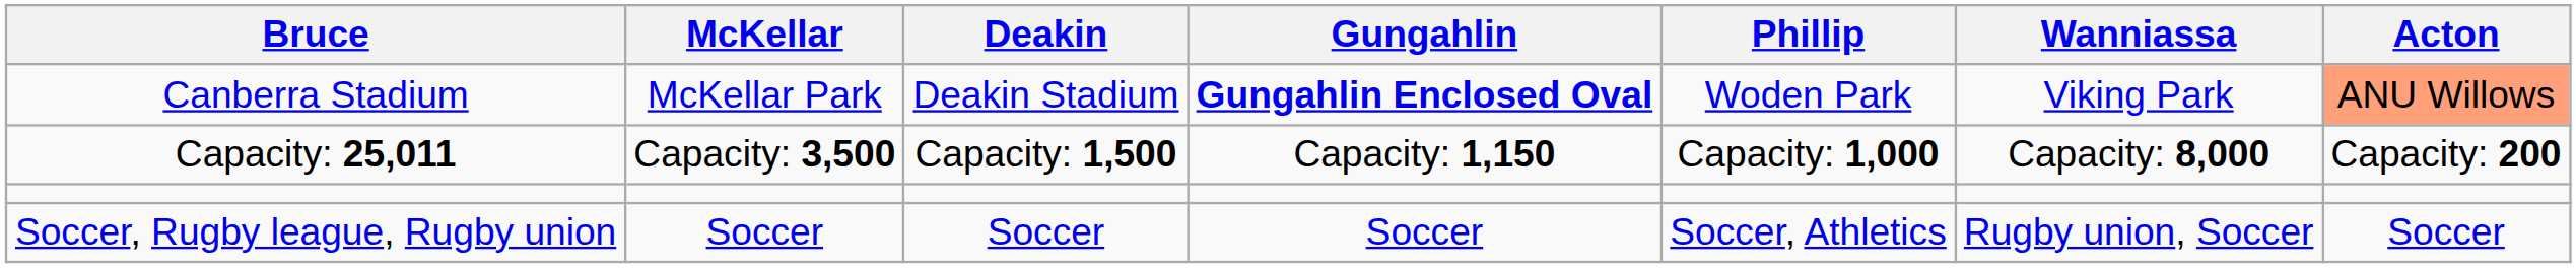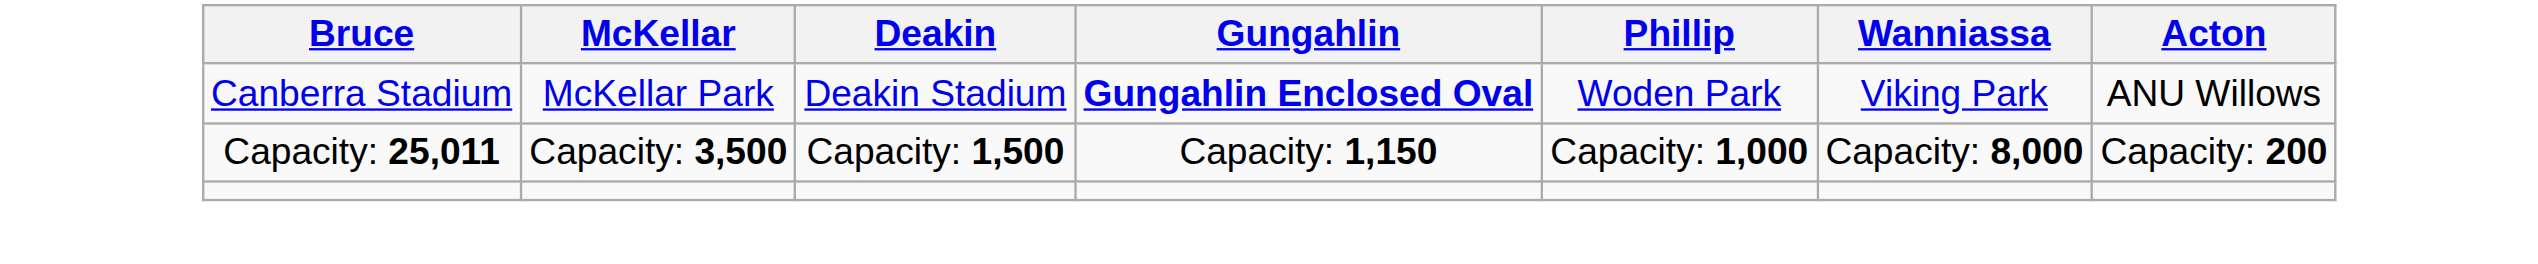 <table class="wikitable" style="text-align:center; margin:1em auto">
 <tr>
 <th><a href='#'>Bruce</a></th>
 <th><a href='#'>McKellar</a></th>
 <th><a href='#'>Deakin</a></th>
 <th><a href='#'>Gungahlin</a></th>
 <th><a href='#'>Phillip</a></th>
 <th><a href='#'>Wanniassa</a></th>
 <th><a href='#'>Acton</a></th>
 </tr>
 <tr>
 <td><a href='#'>Canberra Stadium</a></td>
 <td><a href='#'>McKellar Park</a></td>
 <td><a href='#'>Deakin Stadium</a></td>
 <td><strong><a href='#'>Gungahlin Enclosed Oval</a></strong></td>
 <td><a href='#'>Woden Park</a></td>
 <td><a href='#'>Viking Park</a></td>
-<td style="background: lightsalmon;">ANU Willows</td>
+<td>ANU Willows</td>
 </tr>
 <tr>
 <td>Capacity: <strong>25,011</strong></td>
 <td>Capacity: <strong>3,500</strong></td>
 <td>Capacity: <strong>1,500</strong></td>
 <td>Capacity: <strong>1,150</strong></td>
 <td>Capacity: <strong>1,000</strong></td>
 <td>Capacity: <strong>8,000</strong></td>
 <td>Capacity: <strong>200</strong></td>
 </tr>
 <tr>
 <td></td>
 <td></td>
 <td></td>
 <td></td>
 <td></td>
 <td></td>
 <td></td>
 </tr>
-<tr>
-<td><a href='#'>Soccer</a>, <a href='#'>Rugby league</a>, <a href='#'>Rugby union</a></td>
-<td><a href='#'>Soccer</a></td>
-<td><a href='#'>Soccer</a></td>
-<td><a href='#'>Soccer</a></td>
-<td><a href='#'>Soccer</a>, <a href='#'>Athletics</a></td>
-<td><a href='#'>Rugby union</a>, <a href='#'>Soccer</a></td>
-<td><a href='#'>Soccer</a></td>
-</tr>
 </table>
